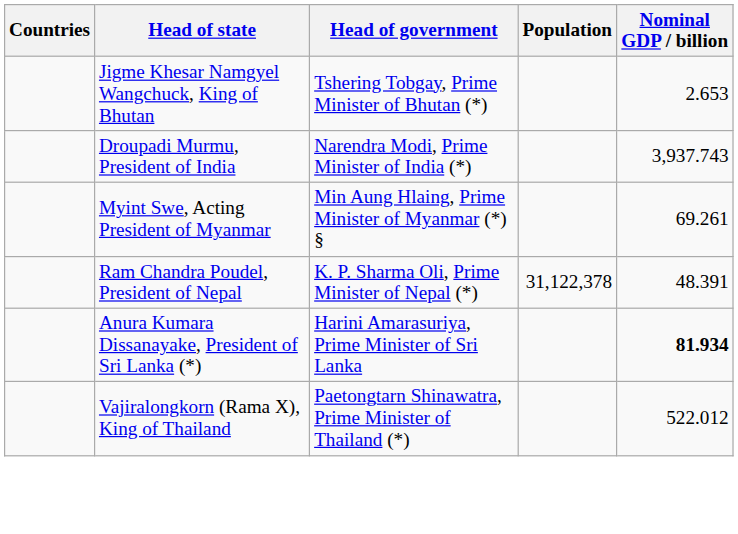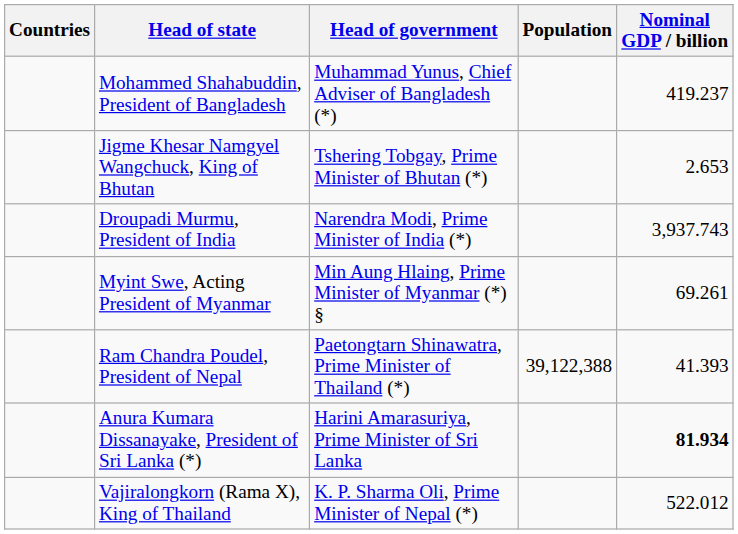 <table class="wikitable sortable">
 <tr>
 <th>Countries</th>
 <th><a href='#'>Head of state</a></th>
 <th><a href='#'>Head of government</a></th>
 <th>Population</th>
 <th><a href='#'>Nominal GDP</a> / billion</th>
+</tr>
+<tr>
+<td></td>
+<td><a href='#'>Mohammed Shahabuddin</a>, <a href='#'>President of Bangladesh</a></td>
+<td><a href='#'>Muhammad Yunus</a>, <a href='#'>Chief Adviser of Bangladesh</a> (*)</td>
+<td align=right></td>
+<td align=right>419.237</td>
 </tr>
 <tr>
 <td></td>
 <td><a href='#'>Jigme Khesar Namgyel Wangchuck</a>, <a href='#'>King of Bhutan</a></td>
 <td><a href='#'>Tshering Tobgay</a>, <a href='#'>Prime Minister of Bhutan</a> (*)</td>
 <td align=right></td>
 <td align=right>2.653</td>
 </tr>
 <tr>
 <td></td>
 <td><a href='#'>Droupadi Murmu</a>, <a href='#'>President of India</a></td>
 <td><a href='#'>Narendra Modi</a>, <a href='#'>Prime Minister of India</a> (*)</td>
 <td align=right></td>
 <td align=right>3,937.743</td>
 </tr>
 <tr>
 <td></td>
 <td><a href='#'>Myint Swe</a>, Acting <a href='#'>President of Myanmar</a></td>
 <td><a href='#'>Min Aung Hlaing</a>, <a href='#'>Prime Minister of Myanmar</a> (*) §</td>
 <td align=right></td>
 <td align=right>69.261</td>
 </tr>
 <tr>
 <td></td>
 <td><a href='#'>Ram Chandra Poudel</a>, <a href='#'>President of Nepal</a></td>
-<td><a href='#'>K. P. Sharma Oli</a>, <a href='#'>Prime Minister of Nepal</a> (*)</td>
-<td align=right>31,122,378</td>
-<td align=right>48.391</td>
+<td><a href='#'>Paetongtarn Shinawatra</a>, <a href='#'>Prime Minister of Thailand</a> (*)</td>
+<td align=right>39,122,388</td>
+<td align=right>41.393</td>
 </tr>
 <tr>
 <td></td>
 <td><a href='#'>Anura Kumara Dissanayake</a>, <a href='#'>President of Sri Lanka</a> (*)</td>
 <td><a href='#'>Harini Amarasuriya</a>, <a href='#'>Prime Minister of Sri Lanka</a></td>
 <td align=right></td>
 <td align=right><strong>81.934</strong></td>
 </tr>
 <tr>
 <td></td>
 <td><a href='#'>Vajiralongkorn</a> (Rama X), <a href='#'>King of Thailand</a></td>
-<td><a href='#'>Paetongtarn Shinawatra</a>, <a href='#'>Prime Minister of Thailand</a> (*)</td>
+<td><a href='#'>K. P. Sharma Oli</a>, <a href='#'>Prime Minister of Nepal</a> (*)</td>
 <td align=right></td>
 <td align=right>522.012</td>
 </tr>
 </table>
